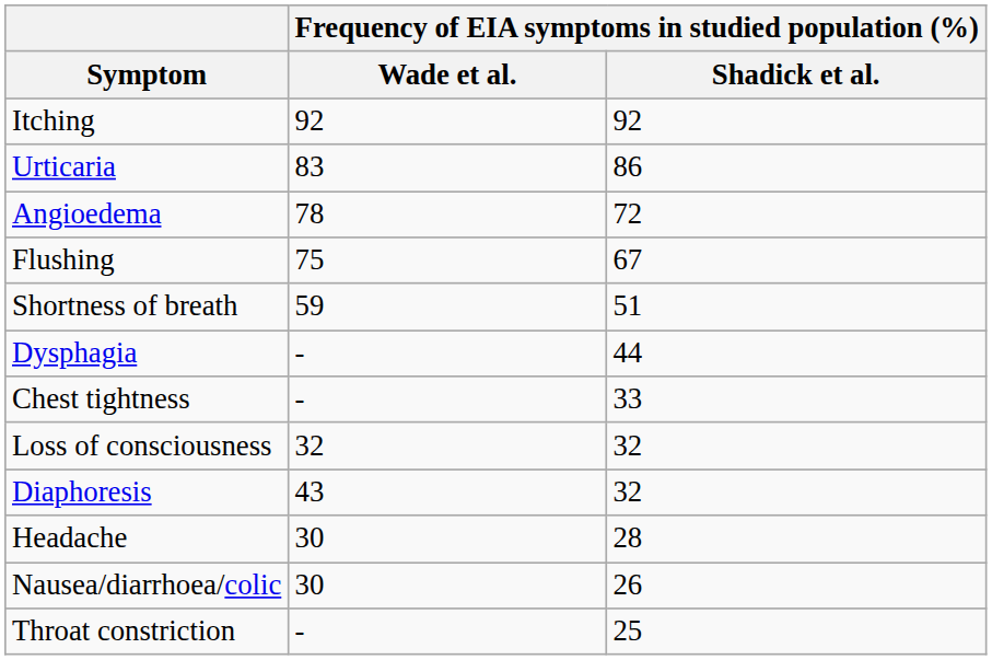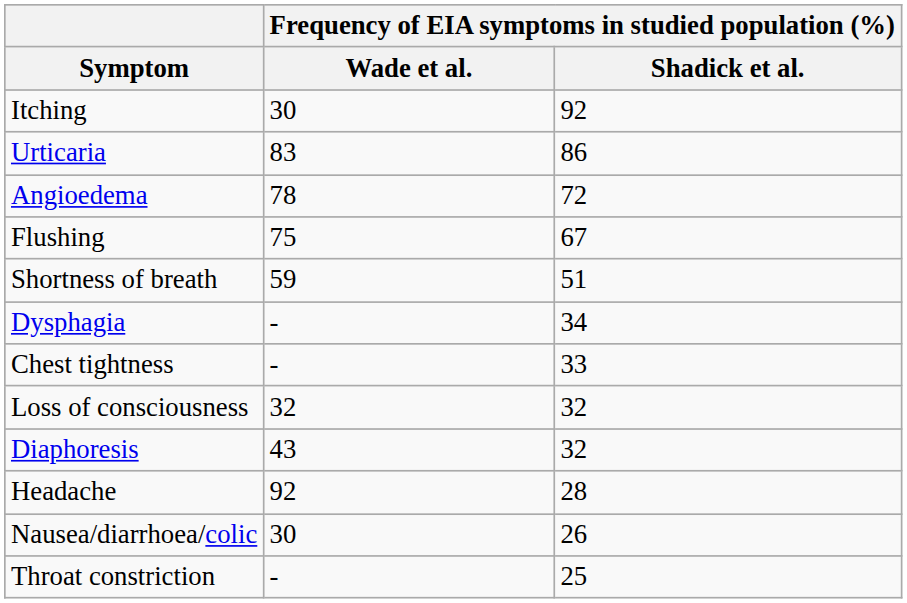 <table class="wikitable">
 <tr>
 <th></th>
 <th colspan="2">Frequency of EIA symptoms in studied population (%)</th>
 </tr>
 <tr>
 <th>Symptom</th>
 <th>Wade et al.</th>
 <th>Shadick et al.</th>
 </tr>
 <tr>
 <td>Itching</td>
-<td>92</td>
+<td>30</td>
 <td>92</td>
 </tr>
 <tr>
 <td><a href='#'>Urticaria</a></td>
 <td>83</td>
 <td>86</td>
 </tr>
 <tr>
 <td><a href='#'>Angioedema</a></td>
 <td>78</td>
 <td>72</td>
 </tr>
 <tr>
 <td>Flushing</td>
 <td>75</td>
 <td>67</td>
 </tr>
 <tr>
 <td>Shortness of breath</td>
 <td>59</td>
 <td>51</td>
 </tr>
 <tr>
 <td><a href='#'>Dysphagia</a></td>
 <td>-</td>
-<td>44</td>
+<td>34</td>
 </tr>
 <tr>
 <td>Chest tightness</td>
 <td>-</td>
 <td>33</td>
 </tr>
 <tr>
 <td>Loss of consciousness</td>
 <td>32</td>
 <td>32</td>
 </tr>
 <tr>
 <td><a href='#'>Diaphoresis</a></td>
 <td>43</td>
 <td>32</td>
 </tr>
 <tr>
 <td>Headache</td>
-<td>30</td>
+<td>92</td>
 <td>28</td>
 </tr>
 <tr>
 <td>Nausea/diarrhoea/<a href='#'>colic</a></td>
 <td>30</td>
 <td>26</td>
 </tr>
 <tr>
 <td>Throat constriction</td>
 <td>-</td>
 <td>25</td>
 </tr>
 </table>
